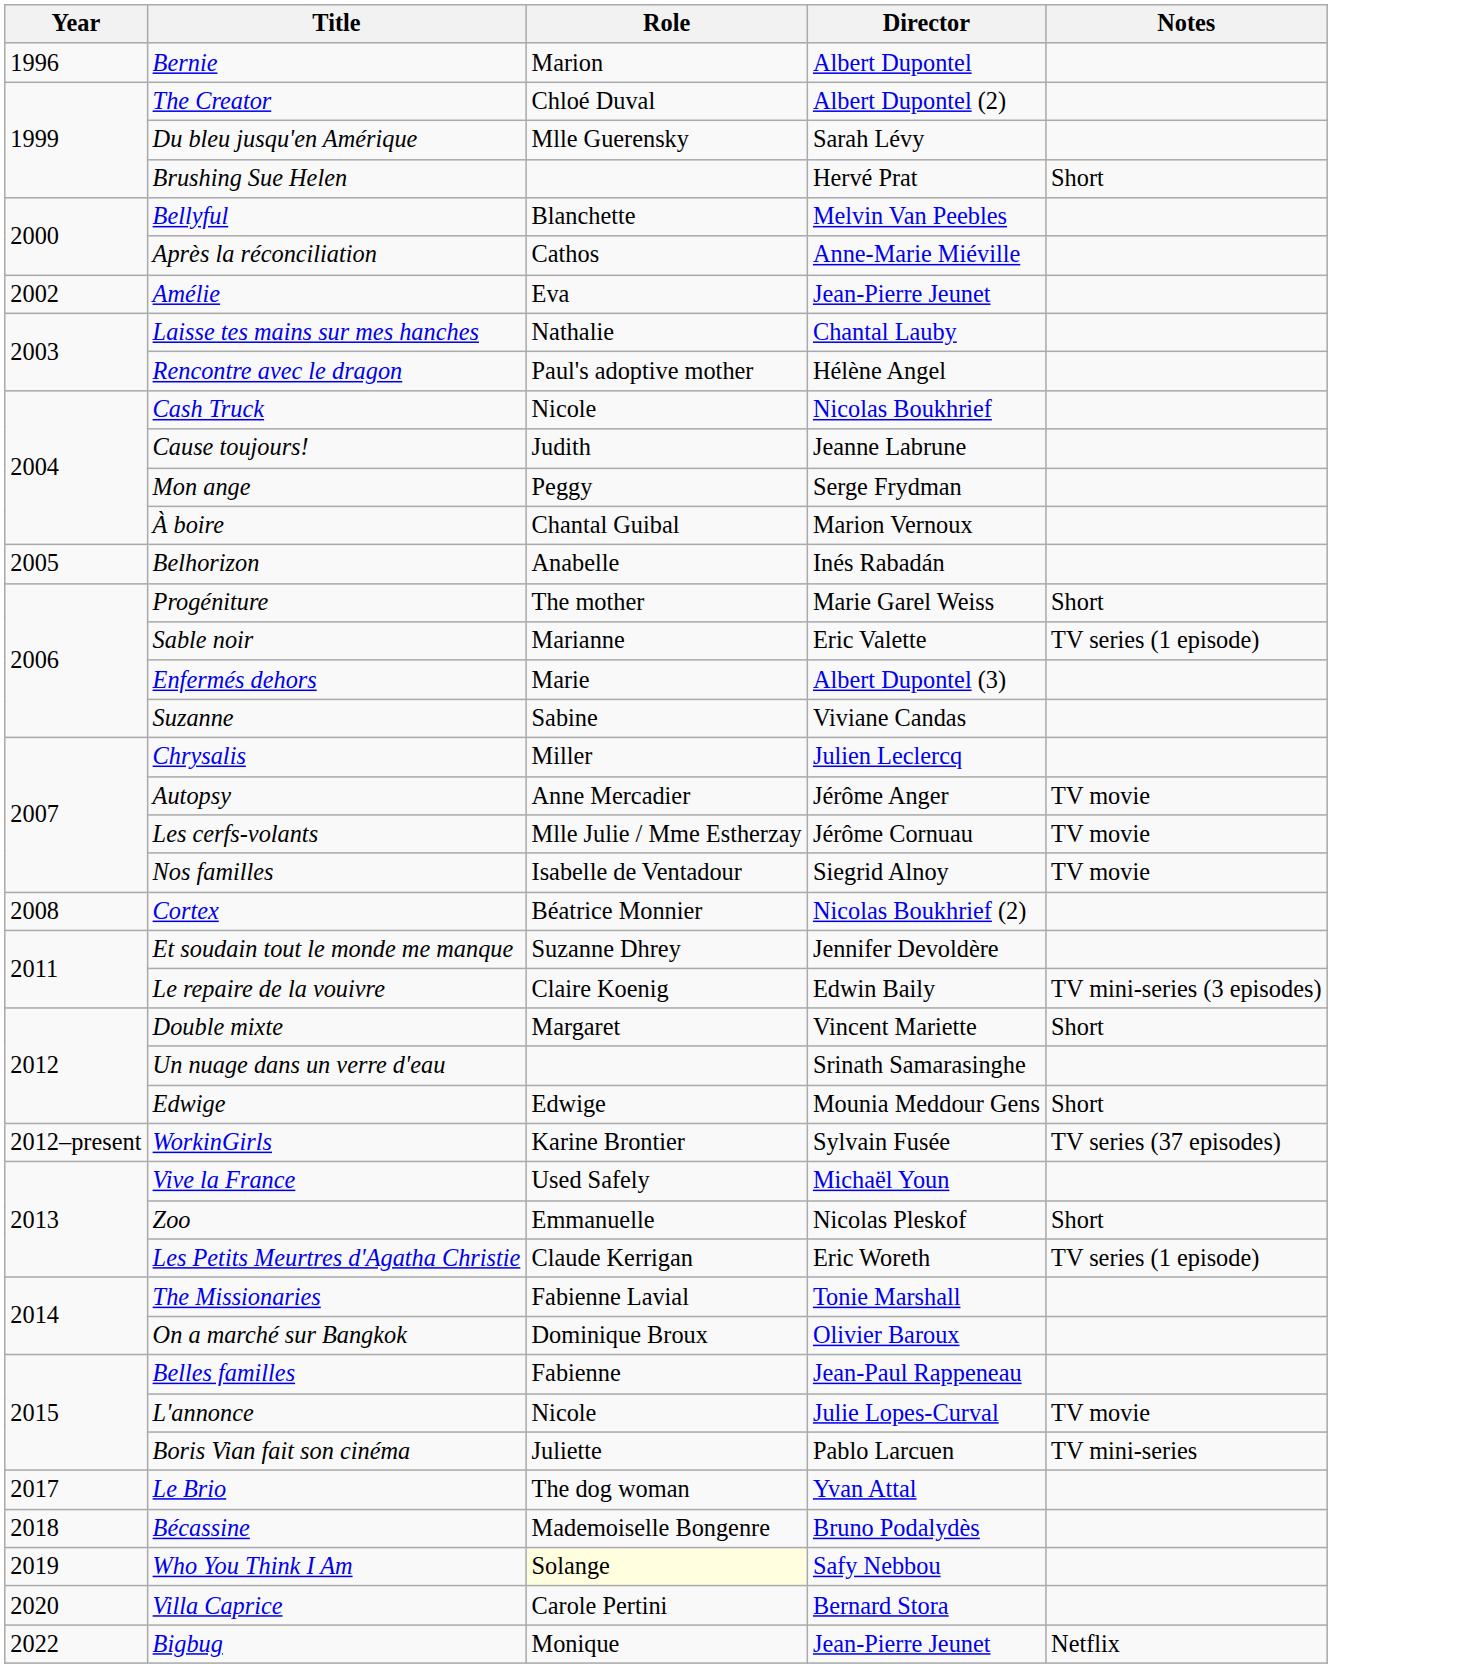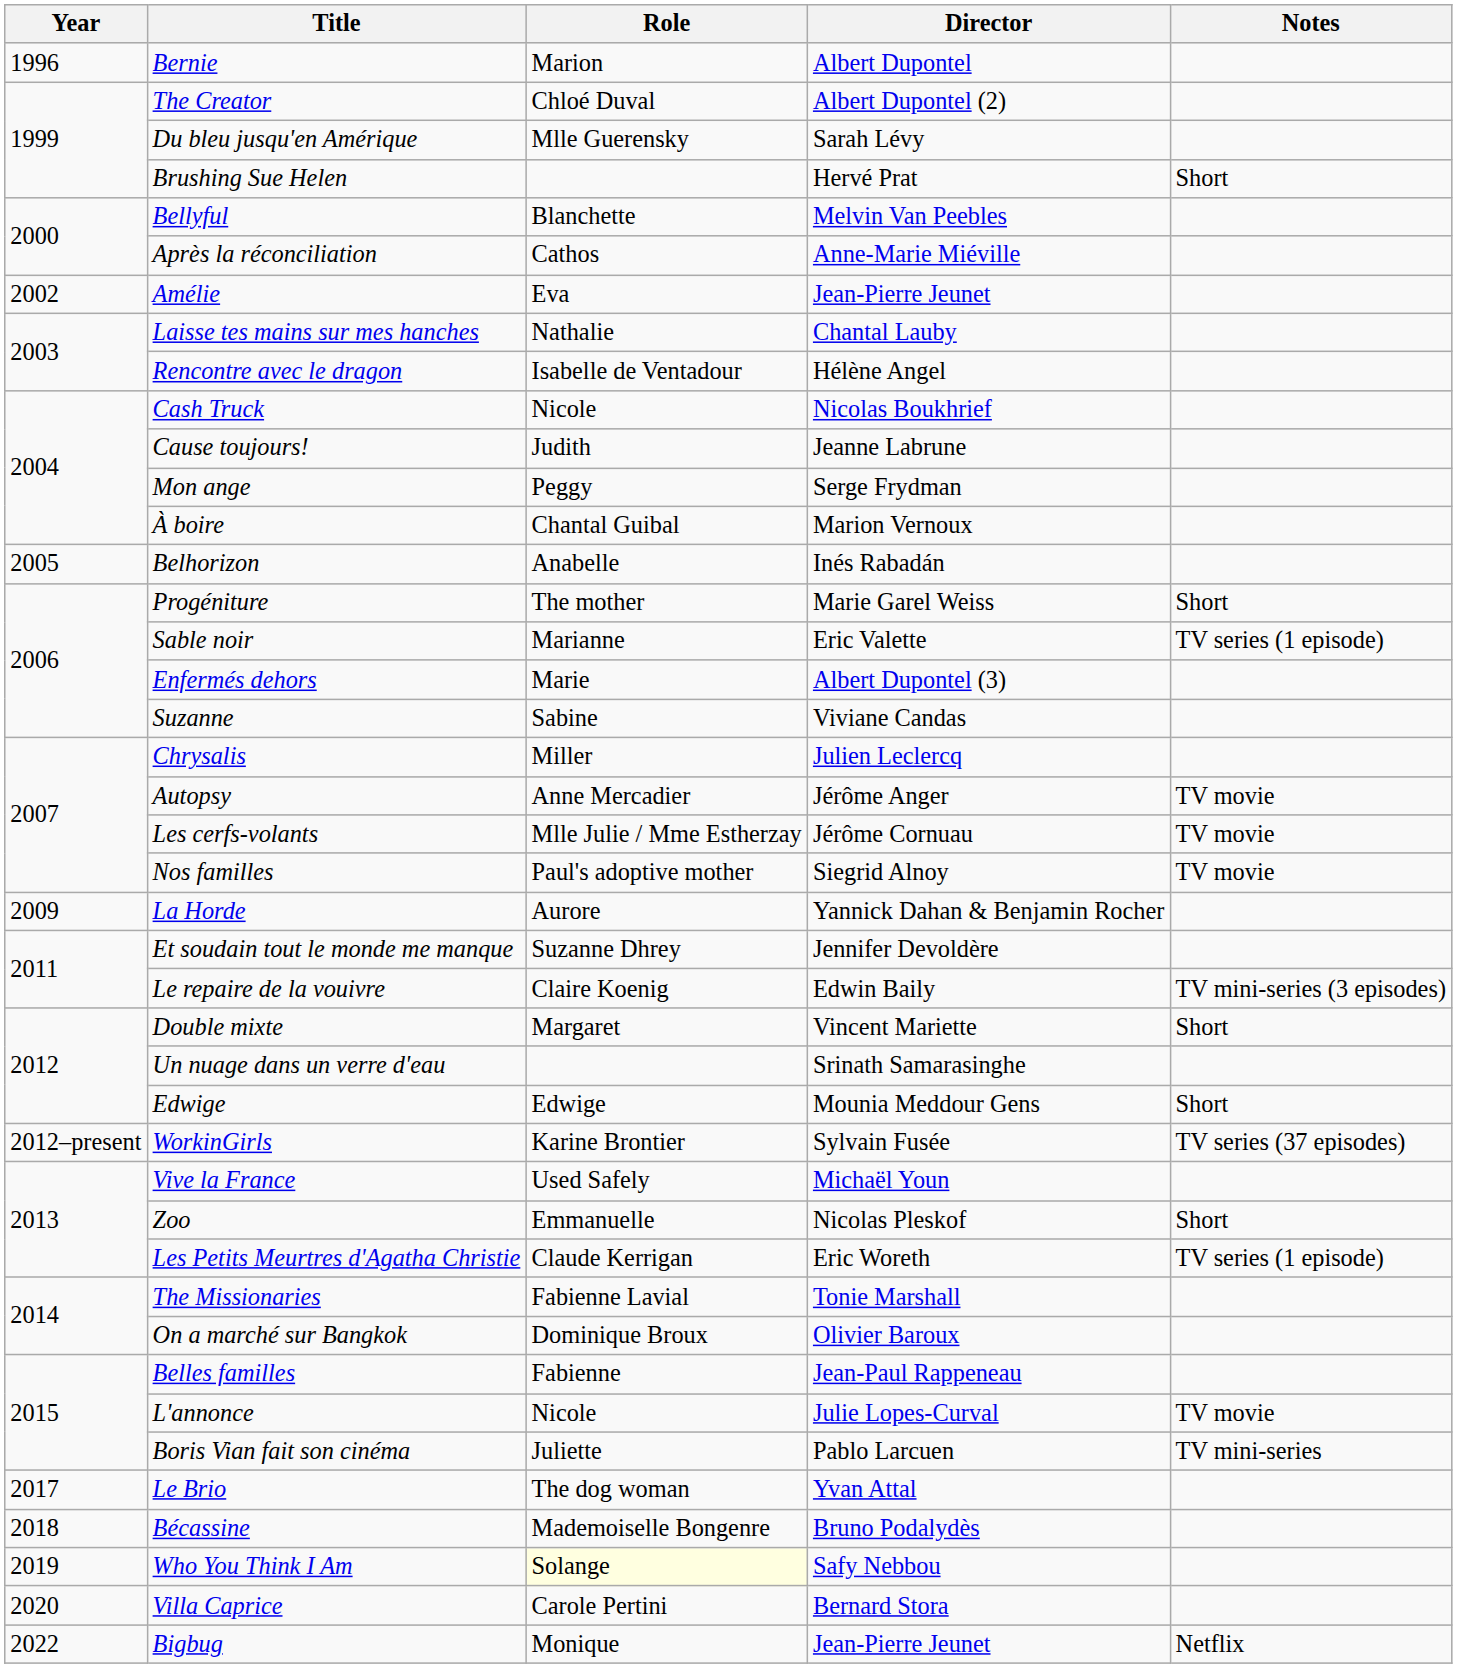 <table class="wikitable sortable">
 <tr>
 <th>Year</th>
 <th>Title</th>
 <th>Role</th>
 <th>Director</th>
 <th class="unsortable">Notes</th>
 </tr>
 <tr>
 <td rowspan=1>1996</td>
 <td><em><a href='#'>Bernie</a></em></td>
 <td>Marion</td>
 <td><a href='#'>Albert Dupontel</a></td>
 <td></td>
 </tr>
 <tr>
 <td rowspan=3>1999</td>
 <td><em><a href='#'>The Creator</a></em></td>
 <td>Chloé Duval</td>
 <td><a href='#'>Albert Dupontel</a> (2)</td>
 <td></td>
 </tr>
 <tr>
 <td><em>Du bleu jusqu'en Amérique</em></td>
 <td>Mlle Guerensky</td>
 <td>Sarah Lévy</td>
 <td></td>
 </tr>
 <tr>
 <td><em>Brushing Sue Helen</em></td>
 <td></td>
 <td>Hervé Prat</td>
 <td>Short</td>
 </tr>
 <tr>
 <td rowspan=2>2000</td>
 <td><em><a href='#'>Bellyful</a></em></td>
 <td>Blanchette</td>
 <td><a href='#'>Melvin Van Peebles</a></td>
 <td></td>
 </tr>
 <tr>
 <td><em>Après la réconciliation</em></td>
 <td>Cathos</td>
 <td><a href='#'>Anne-Marie Miéville</a></td>
 <td></td>
 </tr>
 <tr>
 <td rowspan=1>2002</td>
 <td><em><a href='#'>Amélie</a></em></td>
 <td>Eva</td>
 <td><a href='#'>Jean-Pierre Jeunet</a></td>
 <td></td>
 </tr>
 <tr>
 <td rowspan=2>2003</td>
 <td><em><a href='#'>Laisse tes mains sur mes hanches</a></em></td>
 <td>Nathalie</td>
 <td><a href='#'>Chantal Lauby</a></td>
 <td></td>
 </tr>
 <tr>
 <td><em><a href='#'>Rencontre avec le dragon</a></em></td>
-<td>Paul's adoptive mother</td>
+<td>Isabelle de Ventadour</td>
 <td>Hélène Angel</td>
 <td></td>
 </tr>
 <tr>
 <td rowspan=4>2004</td>
 <td><em><a href='#'>Cash Truck</a></em></td>
 <td>Nicole</td>
 <td><a href='#'>Nicolas Boukhrief</a></td>
 <td></td>
 </tr>
 <tr>
 <td><em>Cause toujours!</em></td>
 <td>Judith</td>
 <td>Jeanne Labrune</td>
 <td></td>
 </tr>
 <tr>
 <td><em>Mon ange</em></td>
 <td>Peggy</td>
 <td>Serge Frydman</td>
 <td></td>
 </tr>
 <tr>
 <td><em>À boire</em></td>
 <td>Chantal Guibal</td>
 <td>Marion Vernoux</td>
 <td></td>
 </tr>
 <tr>
 <td rowspan=1>2005</td>
 <td><em>Belhorizon</em></td>
 <td>Anabelle</td>
 <td>Inés Rabadán</td>
 <td></td>
 </tr>
 <tr>
 <td rowspan=4>2006</td>
 <td><em>Progéniture</em></td>
 <td>The mother</td>
 <td>Marie Garel Weiss</td>
 <td>Short</td>
 </tr>
 <tr>
 <td><em>Sable noir</em></td>
 <td>Marianne</td>
 <td>Eric Valette</td>
 <td>TV series (1 episode)</td>
 </tr>
 <tr>
 <td><em><a href='#'>Enfermés dehors</a></em></td>
 <td>Marie</td>
 <td><a href='#'>Albert Dupontel</a> (3)</td>
 <td></td>
 </tr>
 <tr>
 <td><em>Suzanne</em></td>
 <td>Sabine</td>
 <td>Viviane Candas</td>
 <td></td>
 </tr>
 <tr>
 <td rowspan=4>2007</td>
 <td><em><a href='#'>Chrysalis</a></em></td>
 <td>Miller</td>
 <td><a href='#'>Julien Leclercq</a></td>
 <td></td>
 </tr>
 <tr>
 <td><em>Autopsy</em></td>
 <td>Anne Mercadier</td>
 <td>Jérôme Anger</td>
 <td>TV movie</td>
 </tr>
 <tr>
 <td><em>Les cerfs-volants</em></td>
 <td>Mlle Julie / Mme Estherzay</td>
 <td>Jérôme Cornuau</td>
 <td>TV movie</td>
 </tr>
 <tr>
 <td><em>Nos familles</em></td>
-<td>Isabelle de Ventadour</td>
+<td>Paul's adoptive mother</td>
 <td>Siegrid Alnoy</td>
 <td>TV movie</td>
 </tr>
 <tr>
-<td rowspan=1>2008</td>
-<td><em><a href='#'>Cortex</a></em></td>
-<td>Béatrice Monnier</td>
-<td><a href='#'>Nicolas Boukhrief</a> (2)</td>
+<td rowspan=1>2009</td>
+<td><em><a href='#'>La Horde</a></em></td>
+<td>Aurore</td>
+<td>Yannick Dahan & Benjamin Rocher</td>
 <td></td>
 </tr>
 <tr>
 <td rowspan=2>2011</td>
 <td><em>Et soudain tout le monde me manque</em></td>
 <td>Suzanne Dhrey</td>
 <td>Jennifer Devoldère</td>
 <td></td>
 </tr>
 <tr>
 <td><em>Le repaire de la vouivre</em></td>
 <td>Claire Koenig</td>
 <td>Edwin Baily</td>
 <td>TV mini-series (3 episodes)</td>
 </tr>
 <tr>
 <td rowspan=3>2012</td>
 <td><em>Double mixte</em></td>
 <td>Margaret</td>
 <td>Vincent Mariette</td>
 <td>Short</td>
 </tr>
 <tr>
 <td><em>Un nuage dans un verre d'eau</em></td>
 <td></td>
 <td>Srinath Samarasinghe</td>
 <td></td>
 </tr>
 <tr>
 <td><em>Edwige</em></td>
 <td>Edwige</td>
 <td>Mounia Meddour Gens</td>
 <td>Short</td>
 </tr>
 <tr>
 <td rowspan=1>2012–present</td>
 <td><em><a href='#'>WorkinGirls</a></em></td>
 <td>Karine Brontier</td>
 <td>Sylvain Fusée</td>
 <td>TV series (37 episodes)</td>
 </tr>
 <tr>
 <td rowspan=3>2013</td>
 <td><em><a href='#'>Vive la France</a></em></td>
 <td>Used Safely</td>
 <td><a href='#'>Michaël Youn</a></td>
 <td></td>
 </tr>
 <tr>
 <td><em>Zoo</em></td>
 <td>Emmanuelle</td>
 <td>Nicolas Pleskof</td>
 <td>Short</td>
 </tr>
 <tr>
 <td><em><a href='#'>Les Petits Meurtres d'Agatha Christie</a></em></td>
 <td>Claude Kerrigan</td>
 <td>Eric Woreth</td>
 <td>TV series (1 episode)</td>
 </tr>
 <tr>
 <td rowspan=2>2014</td>
 <td><em><a href='#'>The Missionaries</a></em></td>
 <td>Fabienne Lavial</td>
 <td><a href='#'>Tonie Marshall</a></td>
 <td></td>
 </tr>
 <tr>
 <td><em>On a marché sur Bangkok</em></td>
 <td>Dominique Broux</td>
 <td><a href='#'>Olivier Baroux</a></td>
 <td></td>
 </tr>
 <tr>
 <td rowspan=3>2015</td>
 <td><em><a href='#'>Belles familles</a></em></td>
 <td>Fabienne</td>
 <td><a href='#'>Jean-Paul Rappeneau</a></td>
 <td></td>
 </tr>
 <tr>
 <td><em>L'annonce</em></td>
 <td>Nicole</td>
 <td><a href='#'>Julie Lopes-Curval</a></td>
 <td>TV movie</td>
 </tr>
 <tr>
 <td><em>Boris Vian fait son cinéma</em></td>
 <td>Juliette</td>
 <td>Pablo Larcuen</td>
 <td>TV mini-series</td>
 </tr>
 <tr>
 <td>2017</td>
 <td><em><a href='#'>Le Brio</a></em></td>
 <td>The dog woman</td>
 <td><a href='#'>Yvan Attal</a></td>
 <td></td>
 </tr>
 <tr>
 <td>2018</td>
 <td><em><a href='#'>Bécassine</a></em></td>
 <td>Mademoiselle Bongenre</td>
 <td><a href='#'>Bruno Podalydès</a></td>
 <td></td>
 </tr>
 <tr>
 <td>2019</td>
 <td><em><a href='#'>Who You Think I Am</a></em></td>
 <td style="background: lightyellow;">Solange</td>
 <td><a href='#'>Safy Nebbou</a></td>
 <td></td>
 </tr>
 <tr>
 <td>2020</td>
 <td><em><a href='#'>Villa Caprice</a></em></td>
 <td>Carole Pertini</td>
 <td><a href='#'>Bernard Stora</a></td>
 <td></td>
 </tr>
 <tr>
 <td>2022</td>
 <td><em><a href='#'>Bigbug</a></em></td>
 <td>Monique</td>
 <td><a href='#'>Jean-Pierre Jeunet</a></td>
 <td>Netflix</td>
 </tr>
 </table>
